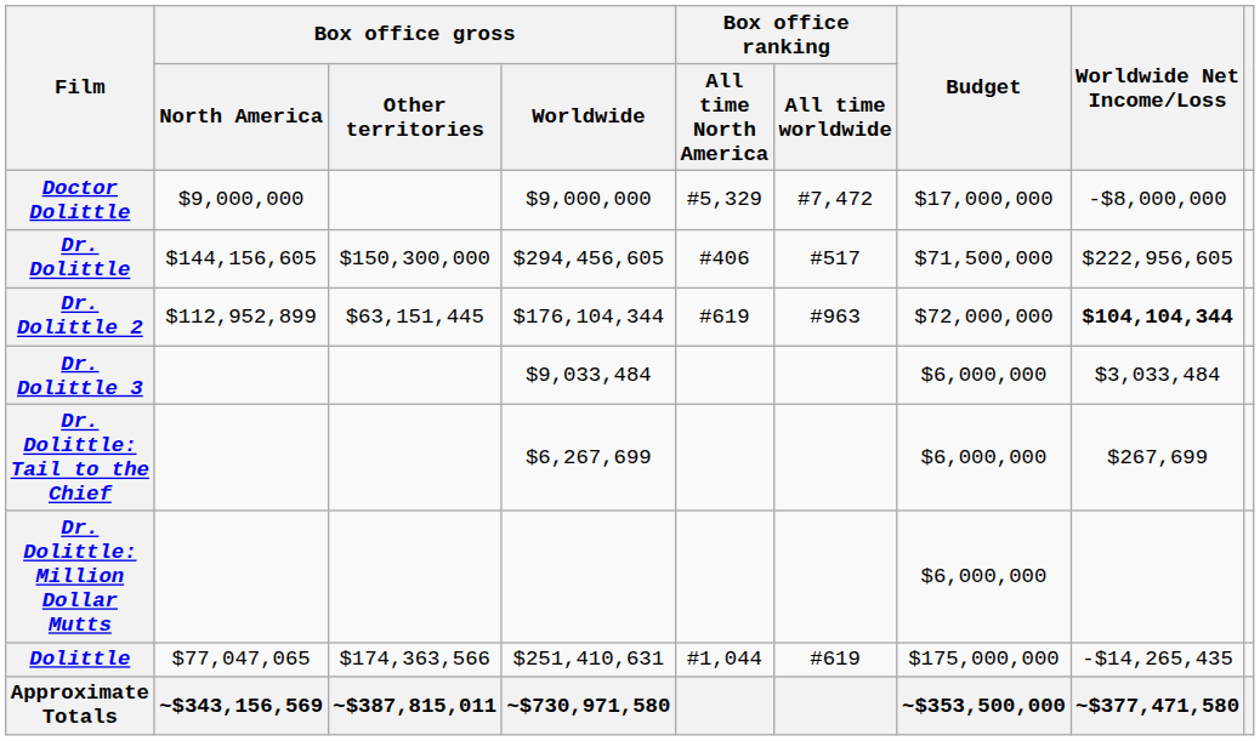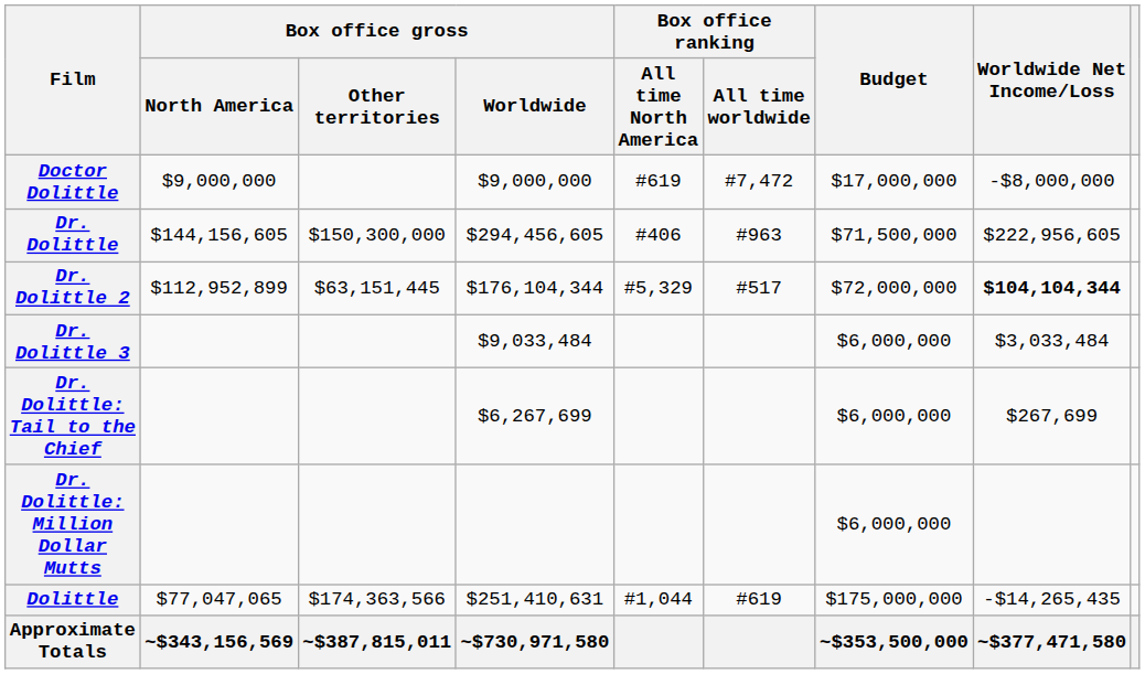 <table class="wikitable plainrowheaders" style="text-align:center;">
 <tr>
 <th rowspan="2" style="width:16%;">Film</th>
 <th colspan="3">Box office gross</th>
 <th colspan="2">Box office ranking</th>
 <th rowspan="2">Budget</th>
 <th rowspan="2">Worldwide Net  <br>Income/Loss</th>
 <th rowspan="2"></th>
 </tr>
 <tr>
 <th>North America</th>
 <th>Other territories</th>
 <th>Worldwide</th>
 <th>All time <br>North America</th>
 <th>All time <br>worldwide</th>
 </tr>
 <tr>
 <th scope="row"><em><a href='#'>Doctor Dolittle</a></em></th>
 <td>$9,000,000</td>
 <td></td>
 <td>$9,000,000</td>
-<td>#5,329</td>
+<td>#619</td>
 <td>#7,472</td>
 <td>$17,000,000</td>
 <td>-$8,000,000</td>
 <td></td>
 </tr>
 <tr>
 <th scope="row"><em><a href='#'>Dr. Dolittle</a></em></th>
 <td>$144,156,605</td>
 <td>$150,300,000</td>
 <td>$294,456,605</td>
 <td>#406</td>
-<td>#517</td>
+<td>#963</td>
 <td>$71,500,000</td>
 <td>$222,956,605</td>
 <td></td>
 </tr>
 <tr>
 <th scope="row"><em><a href='#'>Dr. Dolittle 2</a></em></th>
 <td>$112,952,899</td>
 <td>$63,151,445</td>
 <td>$176,104,344</td>
-<td>#619</td>
-<td>#963</td>
+<td>#5,329</td>
+<td>#517</td>
 <td>$72,000,000</td>
 <td><strong>$104,104,344</strong></td>
 <td></td>
 </tr>
 <tr>
 <th scope="row"><em><a href='#'>Dr. Dolittle 3</a></em></th>
 <td></td>
 <td></td>
 <td>$9,033,484</td>
 <td></td>
 <td></td>
 <td>$6,000,000</td>
 <td>$3,033,484</td>
 <td></td>
 </tr>
 <tr>
 <th scope="row"><em><a href='#'>Dr. Dolittle:  <br>Tail to the Chief</a></em></th>
 <td></td>
 <td></td>
 <td>$6,267,699</td>
 <td></td>
 <td></td>
 <td>$6,000,000</td>
 <td>$267,699</td>
 <td></td>
 </tr>
 <tr>
 <th scope="row"><em><a href='#'>Dr. Dolittle:  <br>Million Dollar Mutts</a></em></th>
 <td></td>
 <td></td>
 <td></td>
 <td></td>
 <td></td>
 <td>$6,000,000</td>
 <td></td>
 <td></td>
 </tr>
 <tr>
 <th scope="row"><em><a href='#'>Dolittle</a></em></th>
 <td>$77,047,065</td>
 <td>$174,363,566</td>
 <td>$251,410,631</td>
 <td>#1,044</td>
 <td>#619</td>
 <td>$175,000,000</td>
 <td>-$14,265,435</td>
 <td></td>
 </tr>
 <tr>
 <th>Approximate Totals</th>
 <th>~$343,156,569</th>
 <th>~$387,815,011</th>
 <th>~$730,971,580</th>
 <th></th>
 <th></th>
 <th>~$353,500,000</th>
 <th>~$377,471,580</th>
 <th></th>
 </tr>
 </table>
